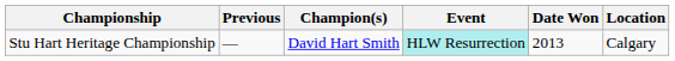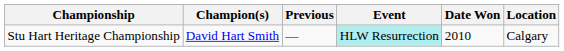 <table class="wikitable">
 <tr>
 <th>Championship</th>
+<th>Champion(s)</th>
 <th>Previous</th>
-<th>Champion(s)</th>
 <th>Event</th>
 <th>Date Won</th>
 <th>Location</th>
 </tr>
 <tr>
 <td>Stu Hart Heritage Championship</td>
+<td><a href='#'>David Hart Smith</a></td>
 <td>—</td>
-<td><a href='#'>David Hart Smith</a></td>
 <td style="background: paleturquoise;">HLW Resurrection</td>
-<td>2013</td>
+<td>2010</td>
 <td>Calgary</td>
 </tr>
 </table>
